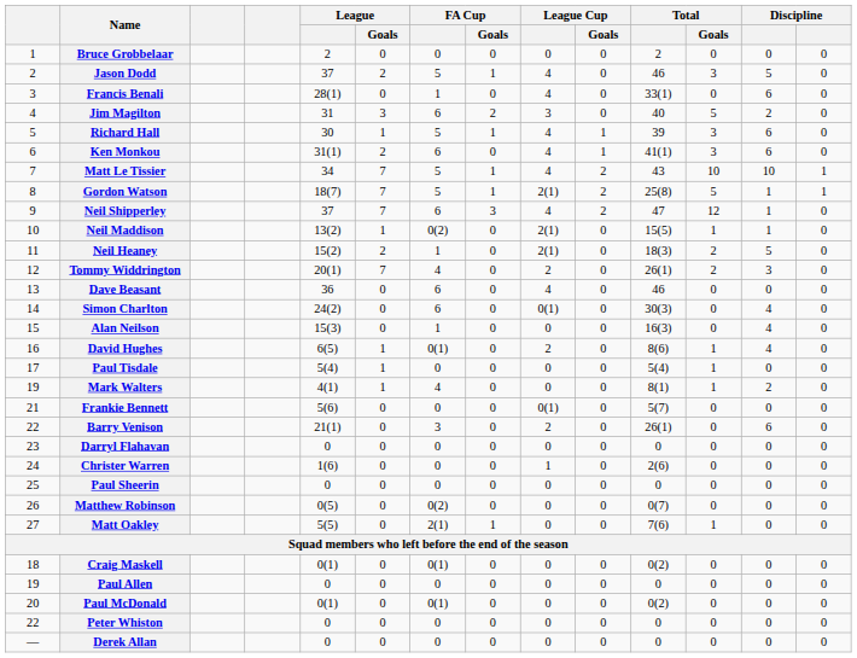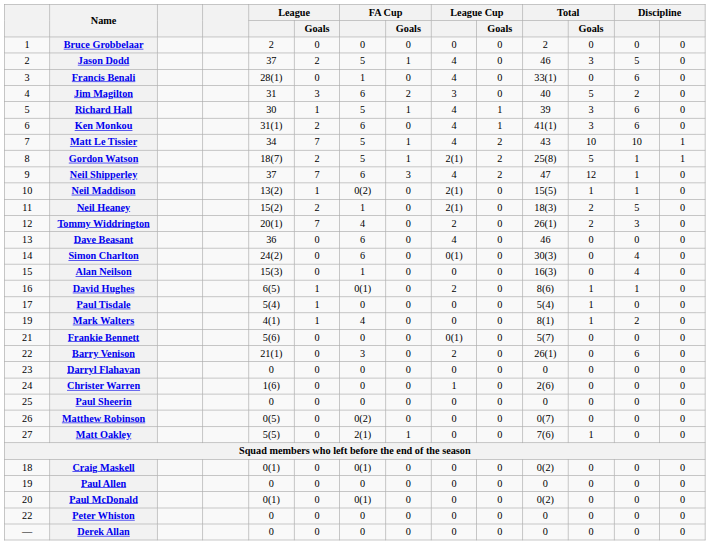 <table class="wikitable plainrowheaders" style="text-align:center;">
 <tr>
 <th scope="col" rowspan="2" style="width:4em;"></th>
 <th scope="col" rowspan="2" style="width:10em;">Name</th>
 <th scope="col" rowspan="2" style="width:4em;"></th>
 <th scope="col" rowspan="2" style="width:4em;"></th>
 <th scope="col" colspan="2">League</th>
 <th scope="col" colspan="2">FA Cup</th>
 <th scope="col" colspan="2">League Cup</th>
 <th scope="col" colspan="2">Total</th>
 <th scope="col" colspan="2">Discipline</th>
 </tr>
 <tr>
 <th scope="col" style="width:4em;"></th>
 <th scope="col" style="width:4em;">Goals</th>
 <th scope="col" style="width:4em;"></th>
 <th scope="col" style="width:4em;">Goals</th>
 <th scope="col" style="width:4em;"></th>
 <th scope="col" style="width:4em;">Goals</th>
 <th scope="col" style="width:4em;"></th>
 <th scope="col" style="width:4em;">Goals</th>
 <th scope="col" style="width:4em;"></th>
 <th scope="col" style="width:4em;"></th>
 </tr>
 <tr>
 <td>1</td>
 <th scope="row"><a href='#'>Bruce Grobbelaar</a></th>
 <td></td>
 <td></td>
 <td>2</td>
 <td>0</td>
 <td>0</td>
 <td>0</td>
 <td>0</td>
 <td>0</td>
 <td>2</td>
 <td>0</td>
 <td>0</td>
 <td>0</td>
 </tr>
 <tr>
 <td>2</td>
 <th scope="row"><a href='#'>Jason Dodd</a></th>
 <td></td>
 <td></td>
 <td>37</td>
 <td>2</td>
 <td>5</td>
 <td>1</td>
 <td>4</td>
 <td>0</td>
 <td>46</td>
 <td>3</td>
 <td>5</td>
 <td>0</td>
 </tr>
 <tr>
 <td>3</td>
 <th scope="row"><a href='#'>Francis Benali</a></th>
 <td></td>
 <td></td>
 <td>28(1)</td>
 <td>0</td>
 <td>1</td>
 <td>0</td>
 <td>4</td>
 <td>0</td>
 <td>33(1)</td>
 <td>0</td>
 <td>6</td>
 <td>0</td>
 </tr>
 <tr>
 <td>4</td>
 <th scope="row"><a href='#'>Jim Magilton</a></th>
 <td></td>
 <td></td>
 <td>31</td>
 <td>3</td>
 <td>6</td>
 <td>2</td>
 <td>3</td>
 <td>0</td>
 <td>40</td>
 <td>5</td>
 <td>2</td>
 <td>0</td>
 </tr>
 <tr>
 <td>5</td>
 <th scope="row"><a href='#'>Richard Hall</a></th>
 <td></td>
 <td></td>
 <td>30</td>
 <td>1</td>
 <td>5</td>
 <td>1</td>
 <td>4</td>
 <td>1</td>
 <td>39</td>
 <td>3</td>
 <td>6</td>
 <td>0</td>
 </tr>
 <tr>
 <td>6</td>
 <th scope="row"><a href='#'>Ken Monkou</a></th>
 <td></td>
 <td></td>
 <td>31(1)</td>
 <td>2</td>
 <td>6</td>
 <td>0</td>
 <td>4</td>
 <td>1</td>
 <td>41(1)</td>
 <td>3</td>
 <td>6</td>
 <td>0</td>
 </tr>
 <tr>
 <td>7</td>
 <th scope="row"><a href='#'>Matt Le Tissier</a></th>
 <td></td>
 <td></td>
 <td>34</td>
 <td>7</td>
 <td>5</td>
 <td>1</td>
 <td>4</td>
 <td>2</td>
 <td>43</td>
 <td>10</td>
 <td>10</td>
 <td>1</td>
 </tr>
 <tr>
 <td>8</td>
 <th scope="row"><a href='#'>Gordon Watson</a></th>
 <td></td>
 <td></td>
 <td>18(7)</td>
-<td>7</td>
+<td>2</td>
 <td>5</td>
 <td>1</td>
 <td>2(1)</td>
 <td>2</td>
 <td>25(8)</td>
 <td>5</td>
 <td>1</td>
 <td>1</td>
 </tr>
 <tr>
 <td>9</td>
 <th scope="row"><a href='#'>Neil Shipperley</a></th>
 <td></td>
 <td></td>
 <td>37</td>
 <td>7</td>
 <td>6</td>
 <td>3</td>
 <td>4</td>
 <td>2</td>
 <td>47</td>
 <td>12</td>
 <td>1</td>
 <td>0</td>
 </tr>
 <tr>
 <td>10</td>
 <th scope="row"><a href='#'>Neil Maddison</a></th>
 <td></td>
 <td></td>
 <td>13(2)</td>
 <td>1</td>
 <td>0(2)</td>
 <td>0</td>
 <td>2(1)</td>
 <td>0</td>
 <td>15(5)</td>
 <td>1</td>
 <td>1</td>
 <td>0</td>
 </tr>
 <tr>
 <td>11</td>
 <th scope="row"><a href='#'>Neil Heaney</a></th>
 <td></td>
 <td></td>
 <td>15(2)</td>
 <td>2</td>
 <td>1</td>
 <td>0</td>
 <td>2(1)</td>
 <td>0</td>
 <td>18(3)</td>
 <td>2</td>
 <td>5</td>
 <td>0</td>
 </tr>
 <tr>
 <td>12</td>
 <th scope="row"><a href='#'>Tommy Widdrington</a></th>
 <td></td>
 <td></td>
 <td>20(1)</td>
 <td>7</td>
 <td>4</td>
 <td>0</td>
 <td>2</td>
 <td>0</td>
 <td>26(1)</td>
 <td>2</td>
 <td>3</td>
 <td>0</td>
 </tr>
 <tr>
 <td>13</td>
 <th scope="row"><a href='#'>Dave Beasant</a></th>
 <td></td>
 <td></td>
 <td>36</td>
 <td>0</td>
 <td>6</td>
 <td>0</td>
 <td>4</td>
 <td>0</td>
 <td>46</td>
 <td>0</td>
 <td>0</td>
 <td>0</td>
 </tr>
 <tr>
 <td>14</td>
 <th scope="row"><a href='#'>Simon Charlton</a></th>
 <td></td>
 <td></td>
 <td>24(2)</td>
 <td>0</td>
 <td>6</td>
 <td>0</td>
 <td>0(1)</td>
 <td>0</td>
 <td>30(3)</td>
 <td>0</td>
 <td>4</td>
 <td>0</td>
 </tr>
 <tr>
 <td>15</td>
 <th scope="row"><a href='#'>Alan Neilson</a></th>
 <td></td>
 <td></td>
 <td>15(3)</td>
 <td>0</td>
 <td>1</td>
 <td>0</td>
 <td>0</td>
 <td>0</td>
 <td>16(3)</td>
 <td>0</td>
 <td>4</td>
 <td>0</td>
 </tr>
 <tr>
 <td>16</td>
 <th scope="row"><a href='#'>David Hughes</a></th>
 <td></td>
 <td></td>
 <td>6(5)</td>
 <td>1</td>
 <td>0(1)</td>
 <td>0</td>
 <td>2</td>
 <td>0</td>
 <td>8(6)</td>
 <td>1</td>
-<td>4</td>
+<td>1</td>
 <td>0</td>
 </tr>
 <tr>
 <td>17</td>
 <th scope="row"><a href='#'>Paul Tisdale</a></th>
 <td></td>
 <td></td>
 <td>5(4)</td>
 <td>1</td>
 <td>0</td>
 <td>0</td>
 <td>0</td>
 <td>0</td>
 <td>5(4)</td>
 <td>1</td>
 <td>0</td>
 <td>0</td>
 </tr>
 <tr>
 <td>19</td>
 <th scope="row"><a href='#'>Mark Walters</a></th>
 <td></td>
 <td></td>
 <td>4(1)</td>
 <td>1</td>
 <td>4</td>
 <td>0</td>
 <td>0</td>
 <td>0</td>
 <td>8(1)</td>
 <td>1</td>
 <td>2</td>
 <td>0</td>
 </tr>
 <tr>
 <td>21</td>
 <th scope="row"><a href='#'>Frankie Bennett</a></th>
 <td></td>
 <td></td>
 <td>5(6)</td>
 <td>0</td>
 <td>0</td>
 <td>0</td>
 <td>0(1)</td>
 <td>0</td>
 <td>5(7)</td>
 <td>0</td>
 <td>0</td>
 <td>0</td>
 </tr>
 <tr>
 <td>22</td>
 <th scope="row"><a href='#'>Barry Venison</a></th>
 <td></td>
 <td></td>
 <td>21(1)</td>
 <td>0</td>
 <td>3</td>
 <td>0</td>
 <td>2</td>
 <td>0</td>
 <td>26(1)</td>
 <td>0</td>
 <td>6</td>
 <td>0</td>
 </tr>
 <tr>
 <td>23</td>
 <th scope="row"><a href='#'>Darryl Flahavan</a></th>
 <td></td>
 <td></td>
 <td>0</td>
 <td>0</td>
 <td>0</td>
 <td>0</td>
 <td>0</td>
 <td>0</td>
 <td>0</td>
 <td>0</td>
 <td>0</td>
 <td>0</td>
 </tr>
 <tr>
 <td>24</td>
 <th scope="row"><a href='#'>Christer Warren</a></th>
 <td></td>
 <td></td>
 <td>1(6)</td>
 <td>0</td>
 <td>0</td>
 <td>0</td>
 <td>1</td>
 <td>0</td>
 <td>2(6)</td>
 <td>0</td>
 <td>0</td>
 <td>0</td>
 </tr>
 <tr>
 <td>25</td>
 <th scope="row"><a href='#'>Paul Sheerin</a></th>
 <td></td>
 <td></td>
 <td>0</td>
 <td>0</td>
 <td>0</td>
 <td>0</td>
 <td>0</td>
 <td>0</td>
 <td>0</td>
 <td>0</td>
 <td>0</td>
 <td>0</td>
 </tr>
 <tr>
 <td>26</td>
 <th scope="row"><a href='#'>Matthew Robinson</a></th>
 <td></td>
 <td></td>
 <td>0(5)</td>
 <td>0</td>
 <td>0(2)</td>
 <td>0</td>
 <td>0</td>
 <td>0</td>
 <td>0(7)</td>
 <td>0</td>
 <td>0</td>
 <td>0</td>
 </tr>
 <tr>
 <td>27</td>
 <th scope="row"><a href='#'>Matt Oakley</a></th>
 <td></td>
 <td></td>
 <td>5(5)</td>
 <td>0</td>
 <td>2(1)</td>
 <td>1</td>
 <td>0</td>
 <td>0</td>
 <td>7(6)</td>
 <td>1</td>
 <td>0</td>
 <td>0</td>
 </tr>
 <tr>
 <th scope="col" colspan="14">Squad members who left before the end of the season</th>
 </tr>
 <tr>
 <td>18</td>
 <th scope="row"><a href='#'>Craig Maskell</a></th>
 <td></td>
 <td></td>
 <td>0(1)</td>
 <td>0</td>
 <td>0(1)</td>
 <td>0</td>
 <td>0</td>
 <td>0</td>
 <td>0(2)</td>
 <td>0</td>
 <td>0</td>
 <td>0</td>
 </tr>
 <tr>
 <td>19</td>
 <th scope="row"><a href='#'>Paul Allen</a></th>
 <td></td>
 <td></td>
 <td>0</td>
 <td>0</td>
 <td>0</td>
 <td>0</td>
 <td>0</td>
 <td>0</td>
 <td>0</td>
 <td>0</td>
 <td>0</td>
 <td>0</td>
 </tr>
 <tr>
 <td>20</td>
 <th scope="row"><a href='#'>Paul McDonald</a></th>
 <td></td>
 <td></td>
 <td>0(1)</td>
 <td>0</td>
 <td>0(1)</td>
 <td>0</td>
 <td>0</td>
 <td>0</td>
 <td>0(2)</td>
 <td>0</td>
 <td>0</td>
 <td>0</td>
 </tr>
 <tr>
 <td>22</td>
 <th scope="row"><a href='#'>Peter Whiston</a></th>
 <td></td>
 <td></td>
 <td>0</td>
 <td>0</td>
 <td>0</td>
 <td>0</td>
 <td>0</td>
 <td>0</td>
 <td>0</td>
 <td>0</td>
 <td>0</td>
 <td>0</td>
 </tr>
 <tr>
 <td>—</td>
 <th scope="row"><a href='#'>Derek Allan</a></th>
 <td></td>
 <td></td>
 <td>0</td>
 <td>0</td>
 <td>0</td>
 <td>0</td>
 <td>0</td>
 <td>0</td>
 <td>0</td>
 <td>0</td>
 <td>0</td>
 <td>0</td>
 </tr>
 </table>
